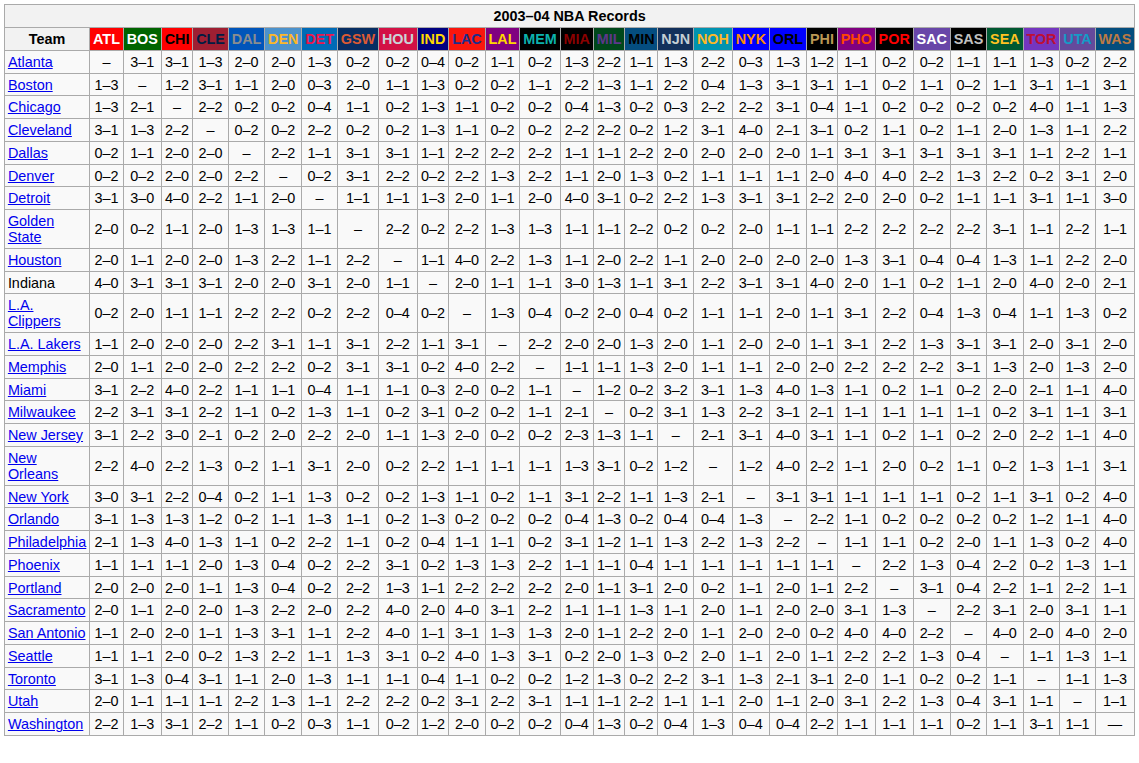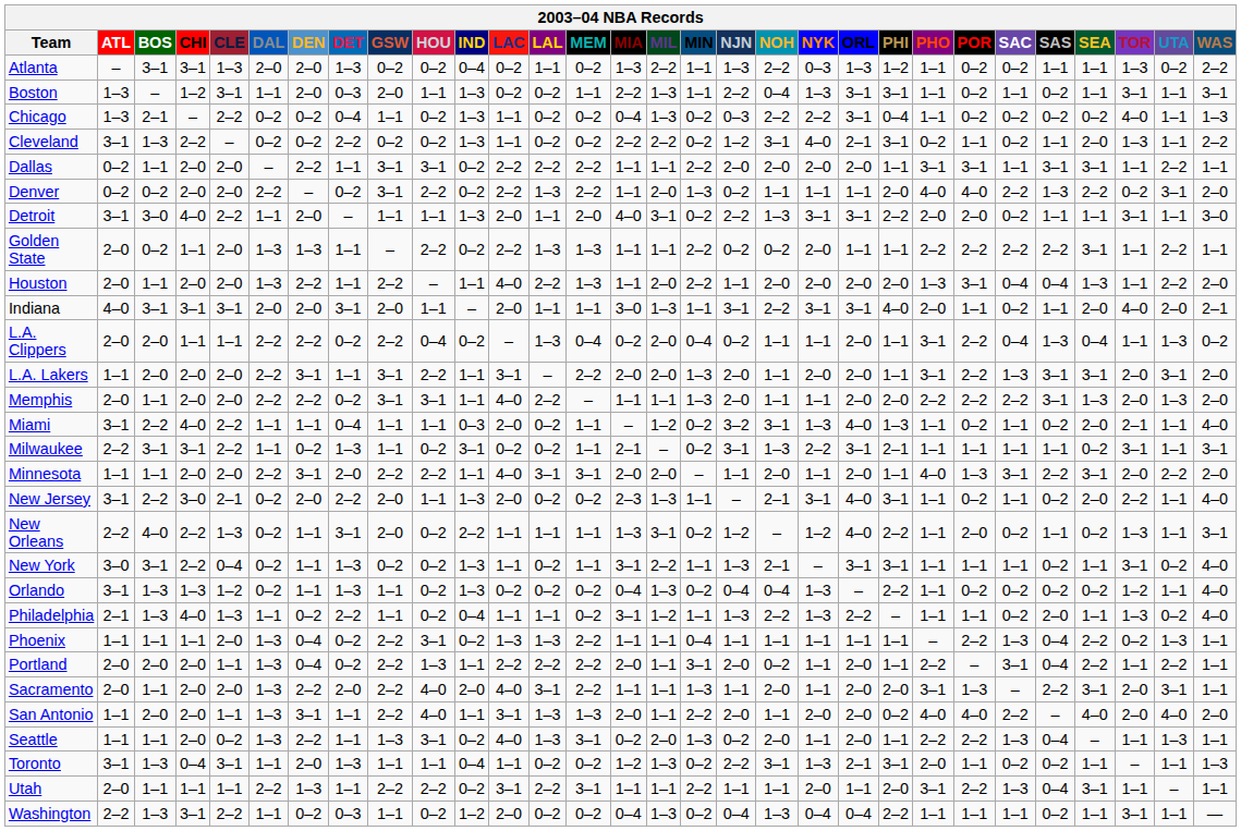 <table class="wikitable" style="font-size:90%; text-align:center;">
 <tr>
 <th colspan=30>2003–04 NBA Records</th>
 </tr>
 <tr>
 <th width=100>Team</th>
 <th style="background:#FF0000;color:#FFFFFF;width=35">ATL</th>
 <th style="background:#006400;color:#FFFFFF;width=35">BOS</th>
 <th style="background:#FF0000;color:#000000;width=35">CHI</th>
 <th style="background:#9F1F32;color:#001D43;width=35">CLE</th>
 <th style="background:#0055BA;color:#898D8F;width=35">DAL</th>
 <th style="background:#4C92CC;color:#FDB827;width=35">DEN</th>
 <th style="background:#006BB7;color:#ED164B;width=35">DET</th>
 <th style="background:#072E63;color:#DC5A34;width=35">GSW</th>
 <th style="background:#D31145;color:#CBD4D8;width=35">HOU</th>
 <th style="background:#000080;color:#FFD700;width=35">IND</th>
 <th style="background:#F9160D;color:#1A2E8B;width=35">LAC</th>
 <th style="background:#800080;color:#FFD700;width=35">LAL</th>
 <th style="background:#000000;color:#0CB2AC;width=35">MEM</th>
 <th style="background:#000000;color:#8B0000;width=35">MIA</th>
 <th style="background:#00471B;color:#5C378A;width=35">MIL</th>
 <th style="background:#044D80;color:#000000;width=35">MIN</th>
 <th style="background:#12305B;color:#C4CED4;width=35">NJN</th>
 <th style="background:#0093B1;color:#FDB827;width=35">NOH</th>
 <th style="background:#0000FF;color:#FF8C00;width=35">NYK</th>
 <th style="background:#0000FF;color:#000000;width=35">ORL</th>
 <th style="background:#000000;color:#BB9754;width=35">PHI</th>
 <th style="background:#800080;color:#FF4500;width=35">PHO</th>
 <th style="background:#000000;color:#FF0000;width=35">POR</th>
 <th style="background:#6846A8;color:#FFFFFF;width=35">SAC</th>
 <th style="background:#000000;color:#C0C0C0;width=35">SAS</th>
 <th style="background:#005831;color:#FFC322;width=35">SEA</th>
 <th style="background:#7436BF;color:#BE0F34;width=35">TOR</th>
 <th style="background:#644A9C;color:#149BC7;width=35">UTA</th>
 <th style="background:#044D7D;color:#BC7A44;width=35">WAS</th>
 </tr>
 <tr>
 <td style="text-align:left;"><a href='#'>Atlanta</a></td>
 <td>–</td>
 <td>3–1</td>
 <td>3–1</td>
 <td>1–3</td>
 <td>2–0</td>
 <td>2–0</td>
 <td>1–3</td>
 <td>0–2</td>
 <td>0–2</td>
 <td>0–4</td>
 <td>0–2</td>
 <td>1–1</td>
 <td>0–2</td>
 <td>1–3</td>
 <td>2–2</td>
 <td>1–1</td>
 <td>1–3</td>
 <td>2–2</td>
 <td>0–3</td>
 <td>1–3</td>
 <td>1–2</td>
 <td>1–1</td>
 <td>0–2</td>
 <td>0–2</td>
 <td>1–1</td>
 <td>1–1</td>
 <td>1–3</td>
 <td>0–2</td>
 <td>2–2</td>
 </tr>
 <tr>
 <td style="text-align:left;"><a href='#'>Boston</a></td>
 <td>1–3</td>
 <td>–</td>
 <td>1–2</td>
 <td>3–1</td>
 <td>1–1</td>
 <td>2–0</td>
 <td>0–3</td>
 <td>2–0</td>
 <td>1–1</td>
 <td>1–3</td>
 <td>0–2</td>
 <td>0–2</td>
 <td>1–1</td>
 <td>2–2</td>
 <td>1–3</td>
 <td>1–1</td>
 <td>2–2</td>
 <td>0–4</td>
 <td>1–3</td>
 <td>3–1</td>
 <td>3–1</td>
 <td>1–1</td>
 <td>0–2</td>
 <td>1–1</td>
 <td>0–2</td>
 <td>1–1</td>
 <td>3–1</td>
 <td>1–1</td>
 <td>3–1</td>
 </tr>
 <tr>
 <td style="text-align:left;"><a href='#'>Chicago</a></td>
 <td>1–3</td>
 <td>2–1</td>
 <td>–</td>
 <td>2–2</td>
 <td>0–2</td>
 <td>0–2</td>
 <td>0–4</td>
 <td>1–1</td>
 <td>0–2</td>
 <td>1–3</td>
 <td>1–1</td>
 <td>0–2</td>
 <td>0–2</td>
 <td>0–4</td>
 <td>1–3</td>
 <td>0–2</td>
 <td>0–3</td>
 <td>2–2</td>
 <td>2–2</td>
 <td>3–1</td>
 <td>0–4</td>
 <td>1–1</td>
 <td>0–2</td>
 <td>0–2</td>
 <td>0–2</td>
 <td>0–2</td>
 <td>4–0</td>
 <td>1–1</td>
 <td>1–3</td>
 </tr>
 <tr>
 <td style="text-align:left;"><a href='#'>Cleveland</a></td>
 <td>3–1</td>
 <td>1–3</td>
 <td>2–2</td>
 <td>–</td>
 <td>0–2</td>
 <td>0–2</td>
 <td>2–2</td>
 <td>0–2</td>
 <td>0–2</td>
 <td>1–3</td>
 <td>1–1</td>
 <td>0–2</td>
 <td>0–2</td>
 <td>2–2</td>
 <td>2–2</td>
 <td>0–2</td>
 <td>1–2</td>
 <td>3–1</td>
 <td>4–0</td>
 <td>2–1</td>
 <td>3–1</td>
 <td>0–2</td>
 <td>1–1</td>
 <td>0–2</td>
 <td>1–1</td>
 <td>2–0</td>
 <td>1–3</td>
 <td>1–1</td>
 <td>2–2</td>
 </tr>
 <tr>
 <td style="text-align:left;"><a href='#'>Dallas</a></td>
 <td>0–2</td>
 <td>1–1</td>
 <td>2–0</td>
 <td>2–0</td>
 <td>–</td>
 <td>2–2</td>
 <td>1–1</td>
 <td>3–1</td>
 <td>3–1</td>
-<td>1–1</td>
+<td>0–2</td>
 <td>2–2</td>
 <td>2–2</td>
 <td>2–2</td>
 <td>1–1</td>
 <td>1–1</td>
 <td>2–2</td>
 <td>2–0</td>
 <td>2–0</td>
 <td>2–0</td>
 <td>2–0</td>
 <td>1–1</td>
 <td>3–1</td>
 <td>3–1</td>
-<td>3–1</td>
+<td>1–1</td>
 <td>3–1</td>
 <td>3–1</td>
 <td>1–1</td>
 <td>2–2</td>
 <td>1–1</td>
 </tr>
 <tr>
 <td style="text-align:left;"><a href='#'>Denver</a></td>
 <td>0–2</td>
 <td>0–2</td>
 <td>2–0</td>
 <td>2–0</td>
 <td>2–2</td>
 <td>–</td>
 <td>0–2</td>
 <td>3–1</td>
 <td>2–2</td>
 <td>0–2</td>
 <td>2–2</td>
 <td>1–3</td>
 <td>2–2</td>
 <td>1–1</td>
 <td>2–0</td>
 <td>1–3</td>
 <td>0–2</td>
 <td>1–1</td>
 <td>1–1</td>
 <td>1–1</td>
 <td>2–0</td>
 <td>4–0</td>
 <td>4–0</td>
 <td>2–2</td>
 <td>1–3</td>
 <td>2–2</td>
 <td>0–2</td>
 <td>3–1</td>
 <td>2–0</td>
 </tr>
 <tr>
 <td style="text-align:left;"><a href='#'>Detroit</a></td>
 <td>3–1</td>
 <td>3–0</td>
 <td>4–0</td>
 <td>2–2</td>
 <td>1–1</td>
 <td>2–0</td>
 <td>–</td>
 <td>1–1</td>
 <td>1–1</td>
 <td>1–3</td>
 <td>2–0</td>
 <td>1–1</td>
 <td>2–0</td>
 <td>4–0</td>
 <td>3–1</td>
 <td>0–2</td>
 <td>2–2</td>
 <td>1–3</td>
 <td>3–1</td>
 <td>3–1</td>
 <td>2–2</td>
 <td>2–0</td>
 <td>2–0</td>
 <td>0–2</td>
 <td>1–1</td>
 <td>1–1</td>
 <td>3–1</td>
 <td>1–1</td>
 <td>3–0</td>
 </tr>
 <tr>
 <td style="text-align:left;"><a href='#'>Golden State</a></td>
 <td>2–0</td>
 <td>0–2</td>
 <td>1–1</td>
 <td>2–0</td>
 <td>1–3</td>
 <td>1–3</td>
 <td>1–1</td>
 <td>–</td>
 <td>2–2</td>
 <td>0–2</td>
 <td>2–2</td>
 <td>1–3</td>
 <td>1–3</td>
 <td>1–1</td>
 <td>1–1</td>
 <td>2–2</td>
 <td>0–2</td>
 <td>0–2</td>
 <td>2–0</td>
 <td>1–1</td>
 <td>1–1</td>
 <td>2–2</td>
 <td>2–2</td>
 <td>2–2</td>
 <td>2–2</td>
 <td>3–1</td>
 <td>1–1</td>
 <td>2–2</td>
 <td>1–1</td>
 </tr>
 <tr>
 <td style="text-align:left;"><a href='#'>Houston</a></td>
 <td>2–0</td>
 <td>1–1</td>
 <td>2–0</td>
 <td>2–0</td>
 <td>1–3</td>
 <td>2–2</td>
 <td>1–1</td>
 <td>2–2</td>
 <td>–</td>
 <td>1–1</td>
 <td>4–0</td>
 <td>2–2</td>
 <td>1–3</td>
 <td>1–1</td>
 <td>2–0</td>
 <td>2–2</td>
 <td>1–1</td>
 <td>2–0</td>
 <td>2–0</td>
 <td>2–0</td>
 <td>2–0</td>
 <td>1–3</td>
 <td>3–1</td>
 <td>0–4</td>
 <td>0–4</td>
 <td>1–3</td>
 <td>1–1</td>
 <td>2–2</td>
 <td>2–0</td>
 </tr>
 <tr>
 <td style="text-align:left;">Indiana</td>
 <td>4–0</td>
 <td>3–1</td>
 <td>3–1</td>
 <td>3–1</td>
 <td>2–0</td>
 <td>2–0</td>
 <td>3–1</td>
 <td>2–0</td>
 <td>1–1</td>
 <td>–</td>
 <td>2–0</td>
 <td>1–1</td>
 <td>1–1</td>
 <td>3–0</td>
 <td>1–3</td>
 <td>1–1</td>
 <td>3–1</td>
 <td>2–2</td>
 <td>3–1</td>
 <td>3–1</td>
 <td>4–0</td>
 <td>2–0</td>
 <td>1–1</td>
 <td>0–2</td>
 <td>1–1</td>
 <td>2–0</td>
 <td>4–0</td>
 <td>2–0</td>
 <td>2–1</td>
 </tr>
 <tr>
 <td style="text-align:left;"><a href='#'>L.A. Clippers</a></td>
-<td>0–2</td>
+<td>2–0</td>
 <td>2–0</td>
 <td>1–1</td>
 <td>1–1</td>
 <td>2–2</td>
 <td>2–2</td>
 <td>0–2</td>
 <td>2–2</td>
 <td>0–4</td>
 <td>0–2</td>
 <td>–</td>
 <td>1–3</td>
 <td>0–4</td>
 <td>0–2</td>
 <td>2–0</td>
 <td>0–4</td>
 <td>0–2</td>
 <td>1–1</td>
 <td>1–1</td>
 <td>2–0</td>
 <td>1–1</td>
 <td>3–1</td>
 <td>2–2</td>
 <td>0–4</td>
 <td>1–3</td>
 <td>0–4</td>
 <td>1–1</td>
 <td>1–3</td>
 <td>0–2</td>
 </tr>
 <tr>
 <td style="text-align:left;"><a href='#'>L.A. Lakers</a></td>
 <td>1–1</td>
 <td>2–0</td>
 <td>2–0</td>
 <td>2–0</td>
 <td>2–2</td>
 <td>3–1</td>
 <td>1–1</td>
 <td>3–1</td>
 <td>2–2</td>
 <td>1–1</td>
 <td>3–1</td>
 <td>–</td>
 <td>2–2</td>
 <td>2–0</td>
 <td>2–0</td>
 <td>1–3</td>
 <td>2–0</td>
 <td>1–1</td>
 <td>2–0</td>
 <td>2–0</td>
 <td>1–1</td>
 <td>3–1</td>
 <td>2–2</td>
 <td>1–3</td>
 <td>3–1</td>
 <td>3–1</td>
 <td>2–0</td>
 <td>3–1</td>
 <td>2–0</td>
 </tr>
 <tr>
 <td style="text-align:left;"><a href='#'>Memphis</a></td>
 <td>2–0</td>
 <td>1–1</td>
 <td>2–0</td>
 <td>2–0</td>
 <td>2–2</td>
 <td>2–2</td>
 <td>0–2</td>
 <td>3–1</td>
 <td>3–1</td>
-<td>0–2</td>
+<td>1–1</td>
 <td>4–0</td>
 <td>2–2</td>
 <td>–</td>
 <td>1–1</td>
 <td>1–1</td>
 <td>1–3</td>
 <td>2–0</td>
 <td>1–1</td>
 <td>1–1</td>
 <td>2–0</td>
 <td>2–0</td>
 <td>2–2</td>
 <td>2–2</td>
 <td>2–2</td>
 <td>3–1</td>
 <td>1–3</td>
 <td>2–0</td>
 <td>1–3</td>
 <td>2–0</td>
 </tr>
 <tr>
 <td style="text-align:left;"><a href='#'>Miami</a></td>
 <td>3–1</td>
 <td>2–2</td>
 <td>4–0</td>
 <td>2–2</td>
 <td>1–1</td>
 <td>1–1</td>
 <td>0–4</td>
 <td>1–1</td>
 <td>1–1</td>
 <td>0–3</td>
 <td>2–0</td>
 <td>0–2</td>
 <td>1–1</td>
 <td>–</td>
 <td>1–2</td>
 <td>0–2</td>
 <td>3–2</td>
 <td>3–1</td>
 <td>1–3</td>
 <td>4–0</td>
 <td>1–3</td>
 <td>1–1</td>
 <td>0–2</td>
 <td>1–1</td>
 <td>0–2</td>
 <td>2–0</td>
 <td>2–1</td>
 <td>1–1</td>
 <td>4–0</td>
 </tr>
 <tr>
 <td style="text-align:left;"><a href='#'>Milwaukee</a></td>
 <td>2–2</td>
 <td>3–1</td>
 <td>3–1</td>
 <td>2–2</td>
 <td>1–1</td>
 <td>0–2</td>
 <td>1–3</td>
 <td>1–1</td>
 <td>0–2</td>
 <td>3–1</td>
 <td>0–2</td>
 <td>0–2</td>
 <td>1–1</td>
 <td>2–1</td>
 <td>–</td>
 <td>0–2</td>
 <td>3–1</td>
 <td>1–3</td>
 <td>2–2</td>
 <td>3–1</td>
 <td>2–1</td>
 <td>1–1</td>
 <td>1–1</td>
 <td>1–1</td>
 <td>1–1</td>
 <td>0–2</td>
 <td>3–1</td>
 <td>1–1</td>
 <td>3–1</td>
+</tr>
+<tr>
+<td style="text-align:left;"><a href='#'>Minnesota</a></td>
+<td>1–1</td>
+<td>1–1</td>
+<td>2–0</td>
+<td>2–0</td>
+<td>2–2</td>
+<td>3–1</td>
+<td>2–0</td>
+<td>2–2</td>
+<td>2–2</td>
+<td>1–1</td>
+<td>4–0</td>
+<td>3–1</td>
+<td>3–1</td>
+<td>2–0</td>
+<td>2–0</td>
+<td>–</td>
+<td>1–1</td>
+<td>2–0</td>
+<td>1–1</td>
+<td>2–0</td>
+<td>1–1</td>
+<td>4–0</td>
+<td>1–3</td>
+<td>3–1</td>
+<td>2–2</td>
+<td>3–1</td>
+<td>2–0</td>
+<td>2–2</td>
+<td>2–0</td>
 </tr>
 <tr>
 <td style="text-align:left;"><a href='#'>New Jersey</a></td>
 <td>3–1</td>
 <td>2–2</td>
 <td>3–0</td>
 <td>2–1</td>
 <td>0–2</td>
 <td>2–0</td>
 <td>2–2</td>
 <td>2–0</td>
 <td>1–1</td>
 <td>1–3</td>
 <td>2–0</td>
 <td>0–2</td>
 <td>0–2</td>
 <td>2–3</td>
 <td>1–3</td>
 <td>1–1</td>
 <td>–</td>
 <td>2–1</td>
 <td>3–1</td>
 <td>4–0</td>
 <td>3–1</td>
 <td>1–1</td>
 <td>0–2</td>
 <td>1–1</td>
 <td>0–2</td>
 <td>2–0</td>
 <td>2–2</td>
 <td>1–1</td>
 <td>4–0</td>
 </tr>
 <tr>
 <td style="text-align:left;"><a href='#'>New Orleans</a></td>
 <td>2–2</td>
 <td>4–0</td>
 <td>2–2</td>
 <td>1–3</td>
 <td>0–2</td>
 <td>1–1</td>
 <td>3–1</td>
 <td>2–0</td>
 <td>0–2</td>
 <td>2–2</td>
 <td>1–1</td>
 <td>1–1</td>
 <td>1–1</td>
 <td>1–3</td>
 <td>3–1</td>
 <td>0–2</td>
 <td>1–2</td>
 <td>–</td>
 <td>1–2</td>
 <td>4–0</td>
 <td>2–2</td>
 <td>1–1</td>
 <td>2–0</td>
 <td>0–2</td>
 <td>1–1</td>
 <td>0–2</td>
 <td>1–3</td>
 <td>1–1</td>
 <td>3–1</td>
 </tr>
 <tr>
 <td style="text-align:left;"><a href='#'>New York</a></td>
 <td>3–0</td>
 <td>3–1</td>
 <td>2–2</td>
 <td>0–4</td>
 <td>0–2</td>
 <td>1–1</td>
 <td>1–3</td>
 <td>0–2</td>
 <td>0–2</td>
 <td>1–3</td>
 <td>1–1</td>
 <td>0–2</td>
 <td>1–1</td>
 <td>3–1</td>
 <td>2–2</td>
 <td>1–1</td>
 <td>1–3</td>
 <td>2–1</td>
 <td>–</td>
 <td>3–1</td>
 <td>3–1</td>
 <td>1–1</td>
 <td>1–1</td>
 <td>1–1</td>
 <td>0–2</td>
 <td>1–1</td>
 <td>3–1</td>
 <td>0–2</td>
 <td>4–0</td>
 </tr>
 <tr>
 <td style="text-align:left;"><a href='#'>Orlando</a></td>
 <td>3–1</td>
 <td>1–3</td>
 <td>1–3</td>
 <td>1–2</td>
 <td>0–2</td>
 <td>1–1</td>
 <td>1–3</td>
 <td>1–1</td>
 <td>0–2</td>
 <td>1–3</td>
 <td>0–2</td>
 <td>0–2</td>
 <td>0–2</td>
 <td>0–4</td>
 <td>1–3</td>
 <td>0–2</td>
 <td>0–4</td>
 <td>0–4</td>
 <td>1–3</td>
 <td>–</td>
 <td>2–2</td>
 <td>1–1</td>
 <td>0–2</td>
 <td>0–2</td>
 <td>0–2</td>
 <td>0–2</td>
 <td>1–2</td>
 <td>1–1</td>
 <td>4–0</td>
 </tr>
 <tr>
 <td style="text-align:left;"><a href='#'>Philadelphia</a></td>
 <td>2–1</td>
 <td>1–3</td>
 <td>4–0</td>
 <td>1–3</td>
 <td>1–1</td>
 <td>0–2</td>
 <td>2–2</td>
 <td>1–1</td>
 <td>0–2</td>
 <td>0–4</td>
 <td>1–1</td>
 <td>1–1</td>
 <td>0–2</td>
 <td>3–1</td>
 <td>1–2</td>
 <td>1–1</td>
 <td>1–3</td>
 <td>2–2</td>
 <td>1–3</td>
 <td>2–2</td>
 <td>–</td>
 <td>1–1</td>
 <td>1–1</td>
 <td>0–2</td>
 <td>2–0</td>
 <td>1–1</td>
 <td>1–3</td>
 <td>0–2</td>
 <td>4–0</td>
 </tr>
 <tr>
 <td style="text-align:left;"><a href='#'>Phoenix</a></td>
 <td>1–1</td>
 <td>1–1</td>
 <td>1–1</td>
 <td>2–0</td>
 <td>1–3</td>
 <td>0–4</td>
 <td>0–2</td>
 <td>2–2</td>
 <td>3–1</td>
 <td>0–2</td>
 <td>1–3</td>
 <td>1–3</td>
 <td>2–2</td>
 <td>1–1</td>
 <td>1–1</td>
 <td>0–4</td>
 <td>1–1</td>
 <td>1–1</td>
 <td>1–1</td>
 <td>1–1</td>
 <td>1–1</td>
 <td>–</td>
 <td>2–2</td>
 <td>1–3</td>
 <td>0–4</td>
 <td>2–2</td>
 <td>0–2</td>
 <td>1–3</td>
 <td>1–1</td>
 </tr>
 <tr>
 <td style="text-align:left;"><a href='#'>Portland</a></td>
 <td>2–0</td>
 <td>2–0</td>
 <td>2–0</td>
 <td>1–1</td>
 <td>1–3</td>
 <td>0–4</td>
 <td>0–2</td>
 <td>2–2</td>
 <td>1–3</td>
 <td>1–1</td>
 <td>2–2</td>
 <td>2–2</td>
 <td>2–2</td>
 <td>2–0</td>
 <td>1–1</td>
 <td>3–1</td>
 <td>2–0</td>
 <td>0–2</td>
 <td>1–1</td>
 <td>2–0</td>
 <td>1–1</td>
 <td>2–2</td>
 <td>–</td>
 <td>3–1</td>
 <td>0–4</td>
 <td>2–2</td>
 <td>1–1</td>
 <td>2–2</td>
 <td>1–1</td>
 </tr>
 <tr>
 <td style="text-align:left;"><a href='#'>Sacramento</a></td>
 <td>2–0</td>
 <td>1–1</td>
 <td>2–0</td>
 <td>2–0</td>
 <td>1–3</td>
 <td>2–2</td>
 <td>2–0</td>
 <td>2–2</td>
 <td>4–0</td>
 <td>2–0</td>
 <td>4–0</td>
 <td>3–1</td>
 <td>2–2</td>
 <td>1–1</td>
 <td>1–1</td>
 <td>1–3</td>
 <td>1–1</td>
 <td>2–0</td>
 <td>1–1</td>
 <td>2–0</td>
 <td>2–0</td>
 <td>3–1</td>
 <td>1–3</td>
 <td>–</td>
 <td>2–2</td>
 <td>3–1</td>
 <td>2–0</td>
 <td>3–1</td>
 <td>1–1</td>
 </tr>
 <tr>
 <td style="text-align:left;"><a href='#'>San Antonio</a></td>
 <td>1–1</td>
 <td>2–0</td>
 <td>2–0</td>
 <td>1–1</td>
 <td>1–3</td>
 <td>3–1</td>
 <td>1–1</td>
 <td>2–2</td>
 <td>4–0</td>
 <td>1–1</td>
 <td>3–1</td>
 <td>1–3</td>
 <td>1–3</td>
 <td>2–0</td>
 <td>1–1</td>
 <td>2–2</td>
 <td>2–0</td>
 <td>1–1</td>
 <td>2–0</td>
 <td>2–0</td>
 <td>0–2</td>
 <td>4–0</td>
 <td>4–0</td>
 <td>2–2</td>
 <td>–</td>
 <td>4–0</td>
 <td>2–0</td>
 <td>4–0</td>
 <td>2–0</td>
 </tr>
 <tr>
 <td style="text-align:left;"><a href='#'>Seattle</a></td>
 <td>1–1</td>
 <td>1–1</td>
 <td>2–0</td>
 <td>0–2</td>
 <td>1–3</td>
 <td>2–2</td>
 <td>1–1</td>
 <td>1–3</td>
 <td>3–1</td>
 <td>0–2</td>
 <td>4–0</td>
 <td>1–3</td>
 <td>3–1</td>
 <td>0–2</td>
 <td>2–0</td>
 <td>1–3</td>
 <td>0–2</td>
 <td>2–0</td>
 <td>1–1</td>
 <td>2–0</td>
 <td>1–1</td>
 <td>2–2</td>
 <td>2–2</td>
 <td>1–3</td>
 <td>0–4</td>
 <td>–</td>
 <td>1–1</td>
 <td>1–3</td>
 <td>1–1</td>
 </tr>
 <tr>
 <td style="text-align:left;"><a href='#'>Toronto</a></td>
 <td>3–1</td>
 <td>1–3</td>
 <td>0–4</td>
 <td>3–1</td>
 <td>1–1</td>
 <td>2–0</td>
 <td>1–3</td>
 <td>1–1</td>
 <td>1–1</td>
 <td>0–4</td>
 <td>1–1</td>
 <td>0–2</td>
 <td>0–2</td>
 <td>1–2</td>
 <td>1–3</td>
 <td>0–2</td>
 <td>2–2</td>
 <td>3–1</td>
 <td>1–3</td>
 <td>2–1</td>
 <td>3–1</td>
 <td>2–0</td>
 <td>1–1</td>
 <td>0–2</td>
 <td>0–2</td>
 <td>1–1</td>
 <td>–</td>
 <td>1–1</td>
 <td>1–3</td>
 </tr>
 <tr>
 <td style="text-align:left;"><a href='#'>Utah</a></td>
 <td>2–0</td>
 <td>1–1</td>
 <td>1–1</td>
 <td>1–1</td>
 <td>2–2</td>
 <td>1–3</td>
 <td>1–1</td>
 <td>2–2</td>
 <td>2–2</td>
 <td>0–2</td>
 <td>3–1</td>
 <td>2–2</td>
 <td>3–1</td>
 <td>1–1</td>
 <td>1–1</td>
 <td>2–2</td>
 <td>1–1</td>
 <td>1–1</td>
 <td>2–0</td>
 <td>1–1</td>
 <td>2–0</td>
 <td>3–1</td>
 <td>2–2</td>
 <td>1–3</td>
 <td>0–4</td>
 <td>3–1</td>
 <td>1–1</td>
 <td>–</td>
 <td>1–1</td>
 </tr>
 <tr>
 <td style="text-align:left;"><a href='#'>Washington</a></td>
 <td>2–2</td>
 <td>1–3</td>
 <td>3–1</td>
 <td>2–2</td>
 <td>1–1</td>
 <td>0–2</td>
 <td>0–3</td>
 <td>1–1</td>
 <td>0–2</td>
 <td>1–2</td>
 <td>2–0</td>
 <td>0–2</td>
 <td>0–2</td>
 <td>0–4</td>
 <td>1–3</td>
 <td>0–2</td>
 <td>0–4</td>
 <td>1–3</td>
 <td>0–4</td>
 <td>0–4</td>
 <td>2–2</td>
 <td>1–1</td>
 <td>1–1</td>
 <td>1–1</td>
 <td>0–2</td>
 <td>1–1</td>
 <td>3–1</td>
 <td>1–1</td>
 <td>—</td>
 </tr>
 </table>
